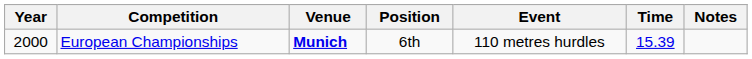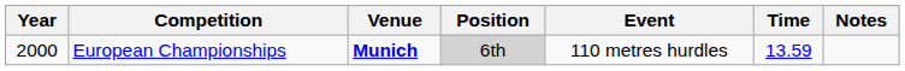 <table class="wikitable" width=55% style="font-size:90%; text-align:center;">
 <tr>
 <th>Year</th>
 <th>Competition</th>
 <th>Venue</th>
 <th>Position</th>
 <th>Event</th>
 <th>Time</th>
 <th>Notes</th>
 </tr>
 <tr>
 <td>2000</td>
 <td align=left><a href='#'>European Championships</a></td>
 <td align=left><strong> <a href='#'>Munich</a></strong></td>
-<td>6th</td>
+<td style="background: lightgrey;">6th</td>
 <td>110 metres hurdles</td>
-<td><a href='#'>15.39</a></td>
+<td><a href='#'>13.59</a></td>
 <td></td>
 </tr>
 </table>
